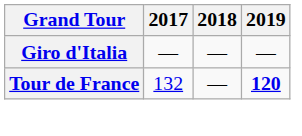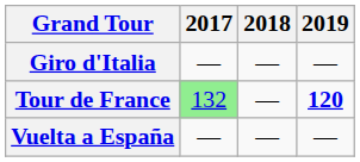 <table class="wikitable plainrowheaders">
 <tr>
 <th scope="col"><a href='#'>Grand Tour</a></th>
 <th scope="col">2017</th>
 <th scope="col">2018</th>
 <th scope="col">2019</th>
 </tr>
 <tr style="text-align:center;">
 <th scope="row"> <a href='#'>Giro d'Italia</a></th>
 <td>—</td>
 <td>—</td>
 <td>—</td>
 </tr>
 <tr style="text-align:center;">
 <th scope="row"> <a href='#'>Tour de France</a></th>
-<td><a href='#'>132</a></td>
+<td style="background: lightgreen;"><a href='#'>132</a></td>
 <td>—</td>
 <td><strong><a href='#'>120</a></strong></td>
 </tr>
+<tr style="text-align:center;">
+<th scope="row"> <a href='#'>Vuelta a España</a></th>
+<td>—</td>
+<td>—</td>
+<td>—</td>
+</tr>
 </table>
